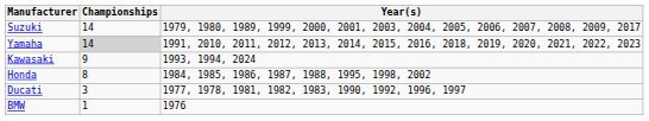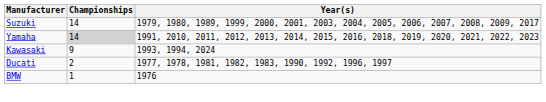 <table class="wikitable" style="font-size:95%;">
 <tr>
 <th>Manufacturer</th>
 <th>Championships</th>
 <th>Year(s)</th>
 </tr>
 <tr>
 <td> <a href='#'>Suzuki</a></td>
 <td>14</td>
 <td>1979, 1980, 1989, 1999, 2000, 2001, 2003, 2004, 2005, 2006, 2007, 2008, 2009, 2017</td>
 </tr>
 <tr>
 <td> <a href='#'>Yamaha</a></td>
 <td style="background: lightgrey;">14</td>
 <td>1991, 2010, 2011, 2012, 2013, 2014, 2015, 2016, 2018, 2019, 2020, 2021, 2022, 2023</td>
 </tr>
 <tr>
 <td> <a href='#'>Kawasaki</a></td>
 <td>9</td>
 <td>1993, 1994, 2024</td>
 </tr>
 <tr>
-<td> <a href='#'>Honda</a></td>
-<td>8</td>
-<td>1984, 1985, 1986, 1987, 1988, 1995, 1998, 2002</td>
-</tr>
-<tr>
 <td> <a href='#'>Ducati</a></td>
-<td>3</td>
+<td>2</td>
 <td>1977, 1978, 1981, 1982, 1983, 1990, 1992, 1996, 1997</td>
 </tr>
 <tr>
 <td> <a href='#'>BMW</a></td>
 <td>1</td>
 <td>1976</td>
 </tr>
 </table>
